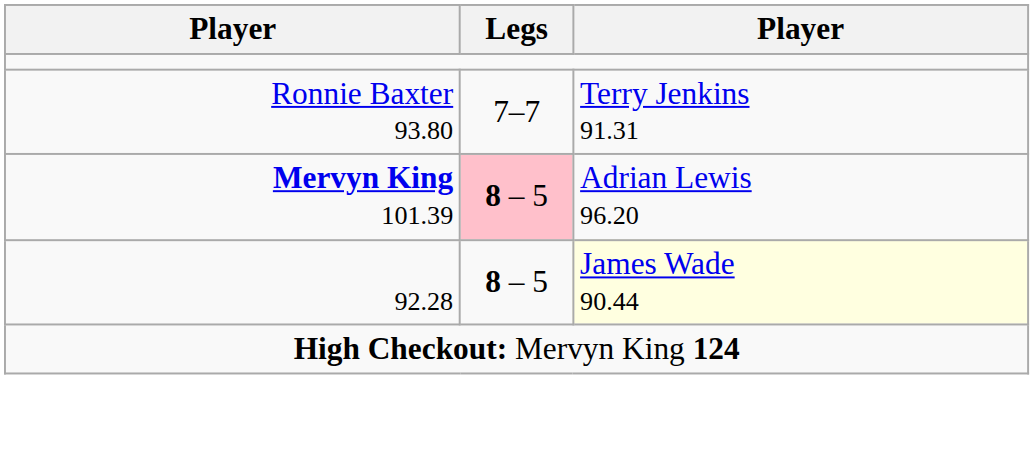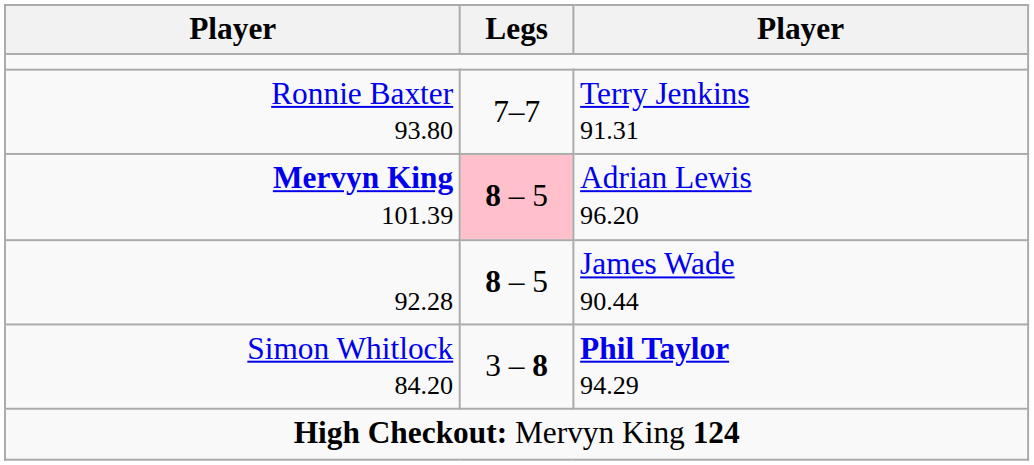 <table class=wikitable style="text-align:center">
 <tr>
 <th width=225>Player</th>
 <th width=50>Legs</th>
 <th width=225>Player</th>
 </tr>
 <tr align=center>
 <td colspan="3"></td>
 </tr>
 <tr align=left>
 <td align=right><a href='#'>Ronnie Baxter</a>  <br> <small><span>93.80</span></small></td>
 <td align=center>7–7</td>
 <td> <a href='#'>Terry Jenkins</a> <br> <small><span>91.31</span></small></td>
 </tr>
 <tr align=left>
 <td align=right><strong><a href='#'>Mervyn King</a></strong>  <br> <small><span>101.39</span></small></td>
 <td align=center style="background: pink;"><strong>8</strong> – 5</td>
 <td> <a href='#'>Adrian Lewis</a> <br> <small><span>96.20</span></small></td>
 </tr>
 <tr align=left>
 <td align=right> <br> <small><span>92.28</span></small></td>
 <td align=center><strong>8</strong> – 5</td>
-<td style="background: lightyellow;"> <a href='#'>James Wade</a> <br> <small><span>90.44</span></small></td>
+<td> <a href='#'>James Wade</a> <br> <small><span>90.44</span></small></td>
+</tr>
+<tr align=left>
+<td align=right><a href='#'>Simon Whitlock</a>  <br> <small><span>84.20</span></small></td>
+<td align=center>3 – <strong>8</strong></td>
+<td> <strong><a href='#'>Phil Taylor</a></strong> <br> <small><span>94.29</span></small></td>
 </tr>
 <tr align=center>
 <td colspan="3"><strong>High Checkout:</strong> Mervyn King <strong>124</strong></td>
 </tr>
 </table>
